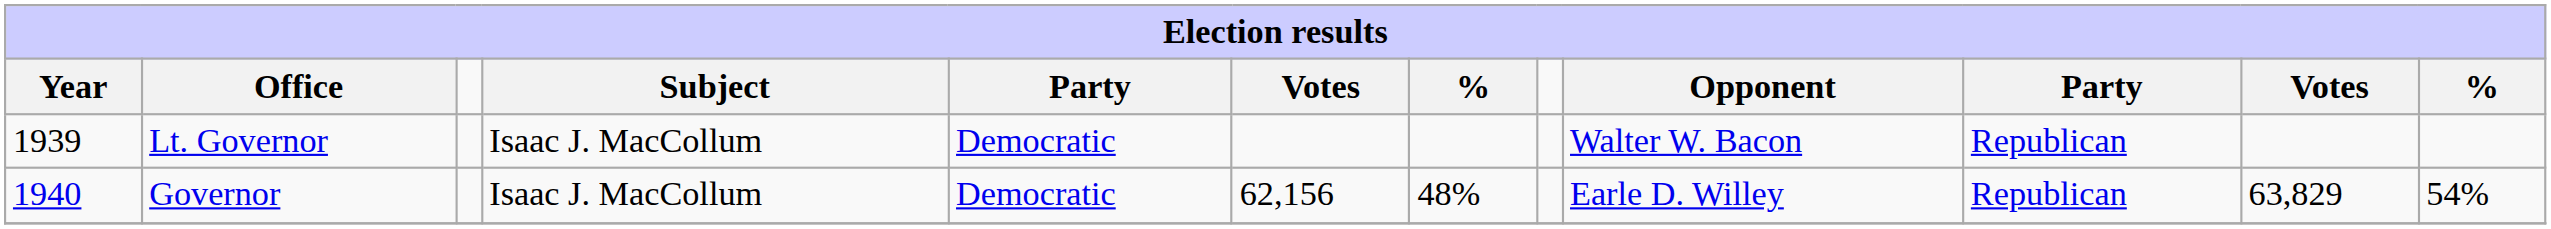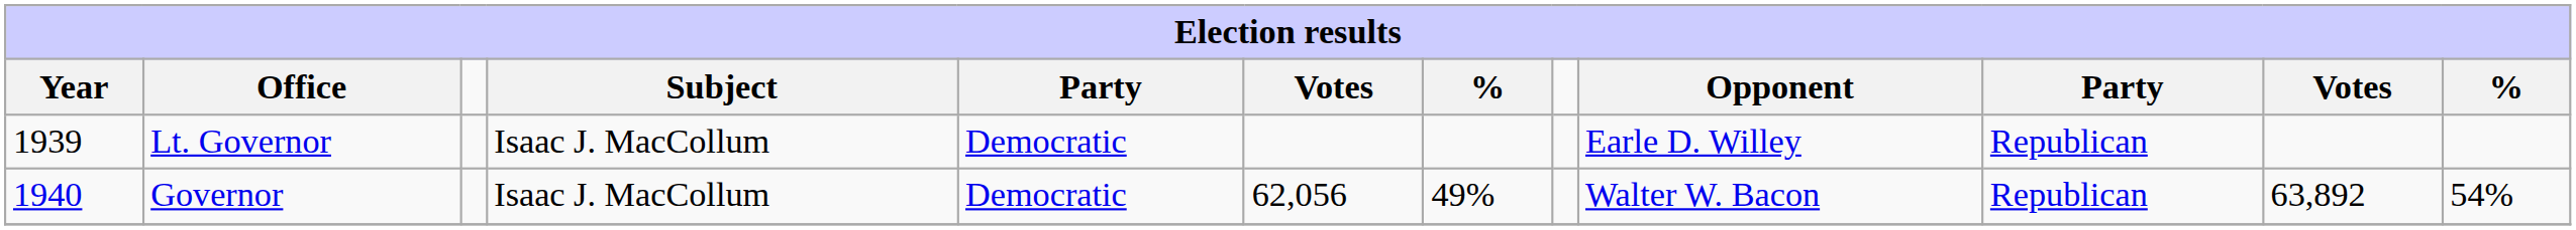 <table class=wikitable style="width: 94%" style="text-align: center;" align="center">
 <tr>
 <th colspan=12 style="background: #ccccff;">Election results</th>
 </tr>
 <tr>
 <th>Year</th>
 <th>Office</th>
 <td></td>
 <th>Subject</th>
 <th>Party</th>
 <th>Votes</th>
 <th>%</th>
 <td></td>
 <th>Opponent</th>
 <th>Party</th>
 <th>Votes</th>
 <th>%</th>
 </tr>
 <tr>
 <td>1939</td>
 <td><a href='#'>Lt. Governor</a></td>
 <td></td>
 <td>Isaac J. MacCollum</td>
 <td><a href='#'>Democratic</a></td>
 <td></td>
 <td></td>
 <td></td>
-<td><a href='#'>Walter W. Bacon</a></td>
+<td><a href='#'>Earle D. Willey</a></td>
 <td><a href='#'>Republican</a></td>
 <td></td>
 <td></td>
 </tr>
 <tr>
 <td><a href='#'>1940</a></td>
 <td><a href='#'>Governor</a></td>
 <td></td>
 <td>Isaac J. MacCollum</td>
 <td><a href='#'>Democratic</a></td>
-<td>62,156</td>
-<td>48%</td>
+<td>62,056</td>
+<td>49%</td>
 <td></td>
-<td><a href='#'>Earle D. Willey</a></td>
+<td><a href='#'>Walter W. Bacon</a></td>
 <td><a href='#'>Republican</a></td>
-<td>63,829</td>
+<td>63,892</td>
 <td>54%</td>
 </tr>
 <tr>
 </tr>
 </table>
